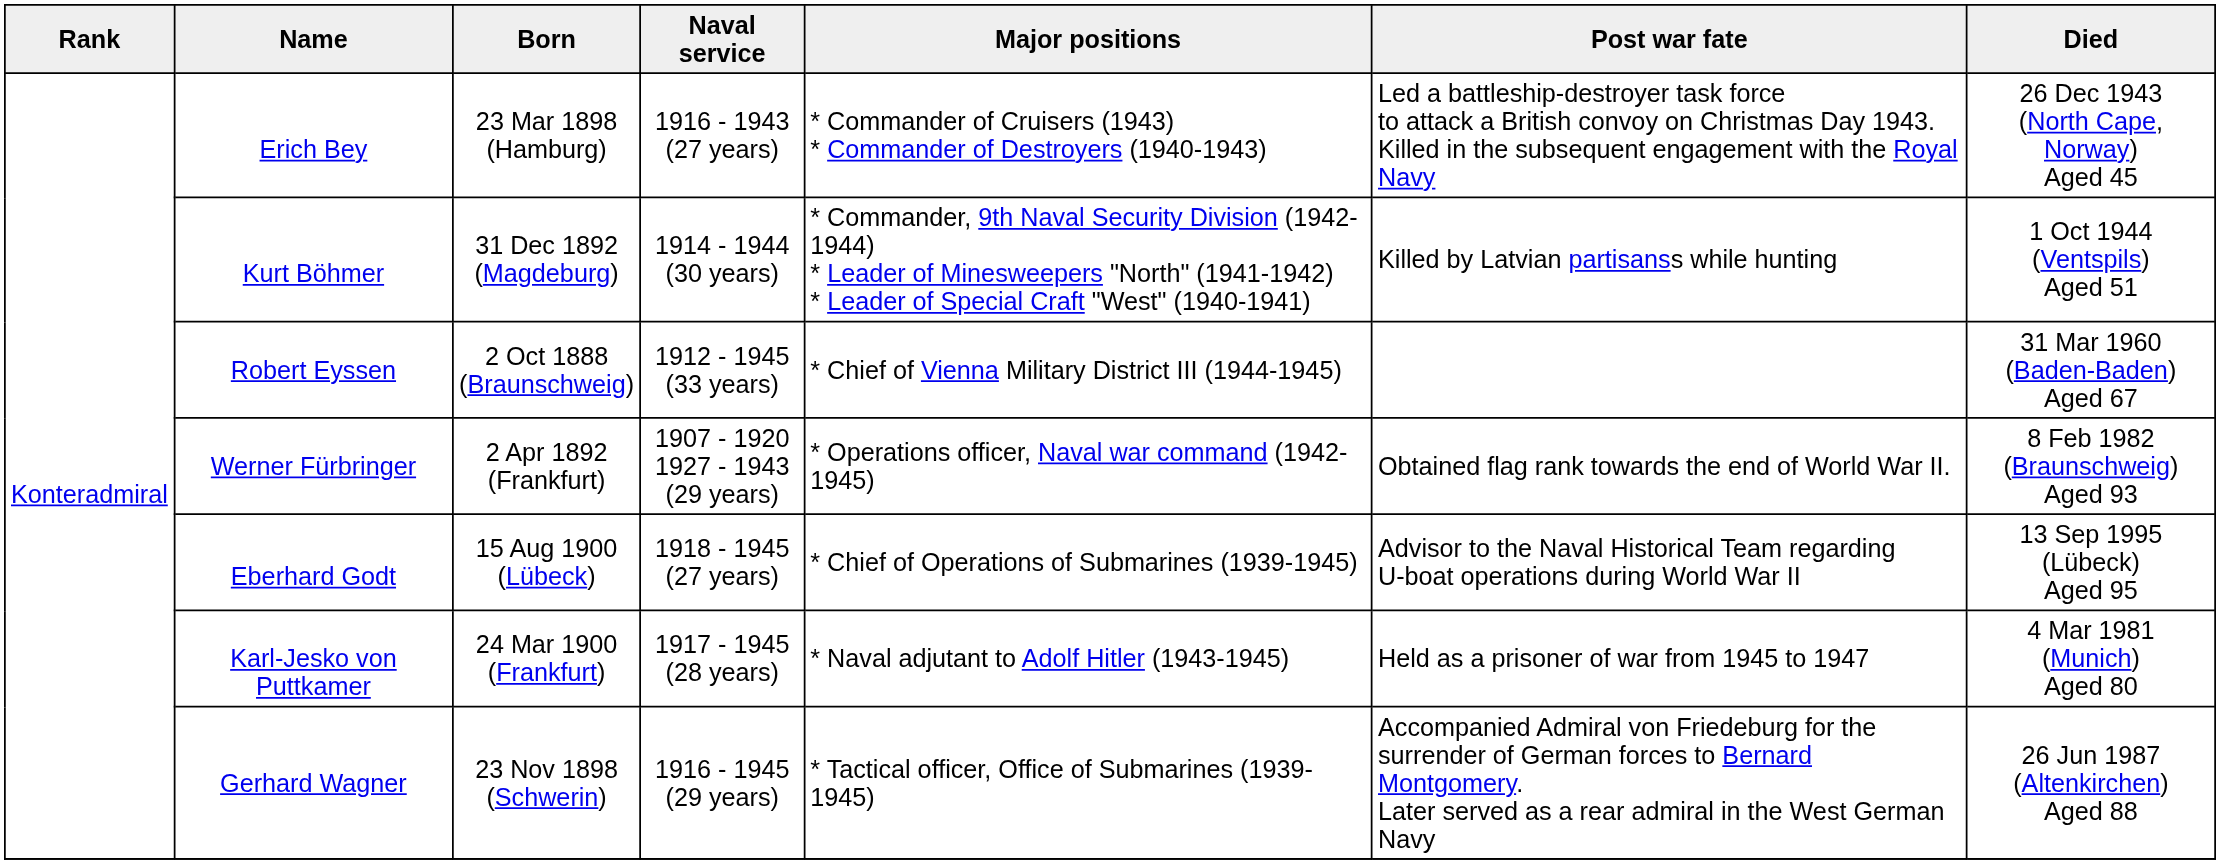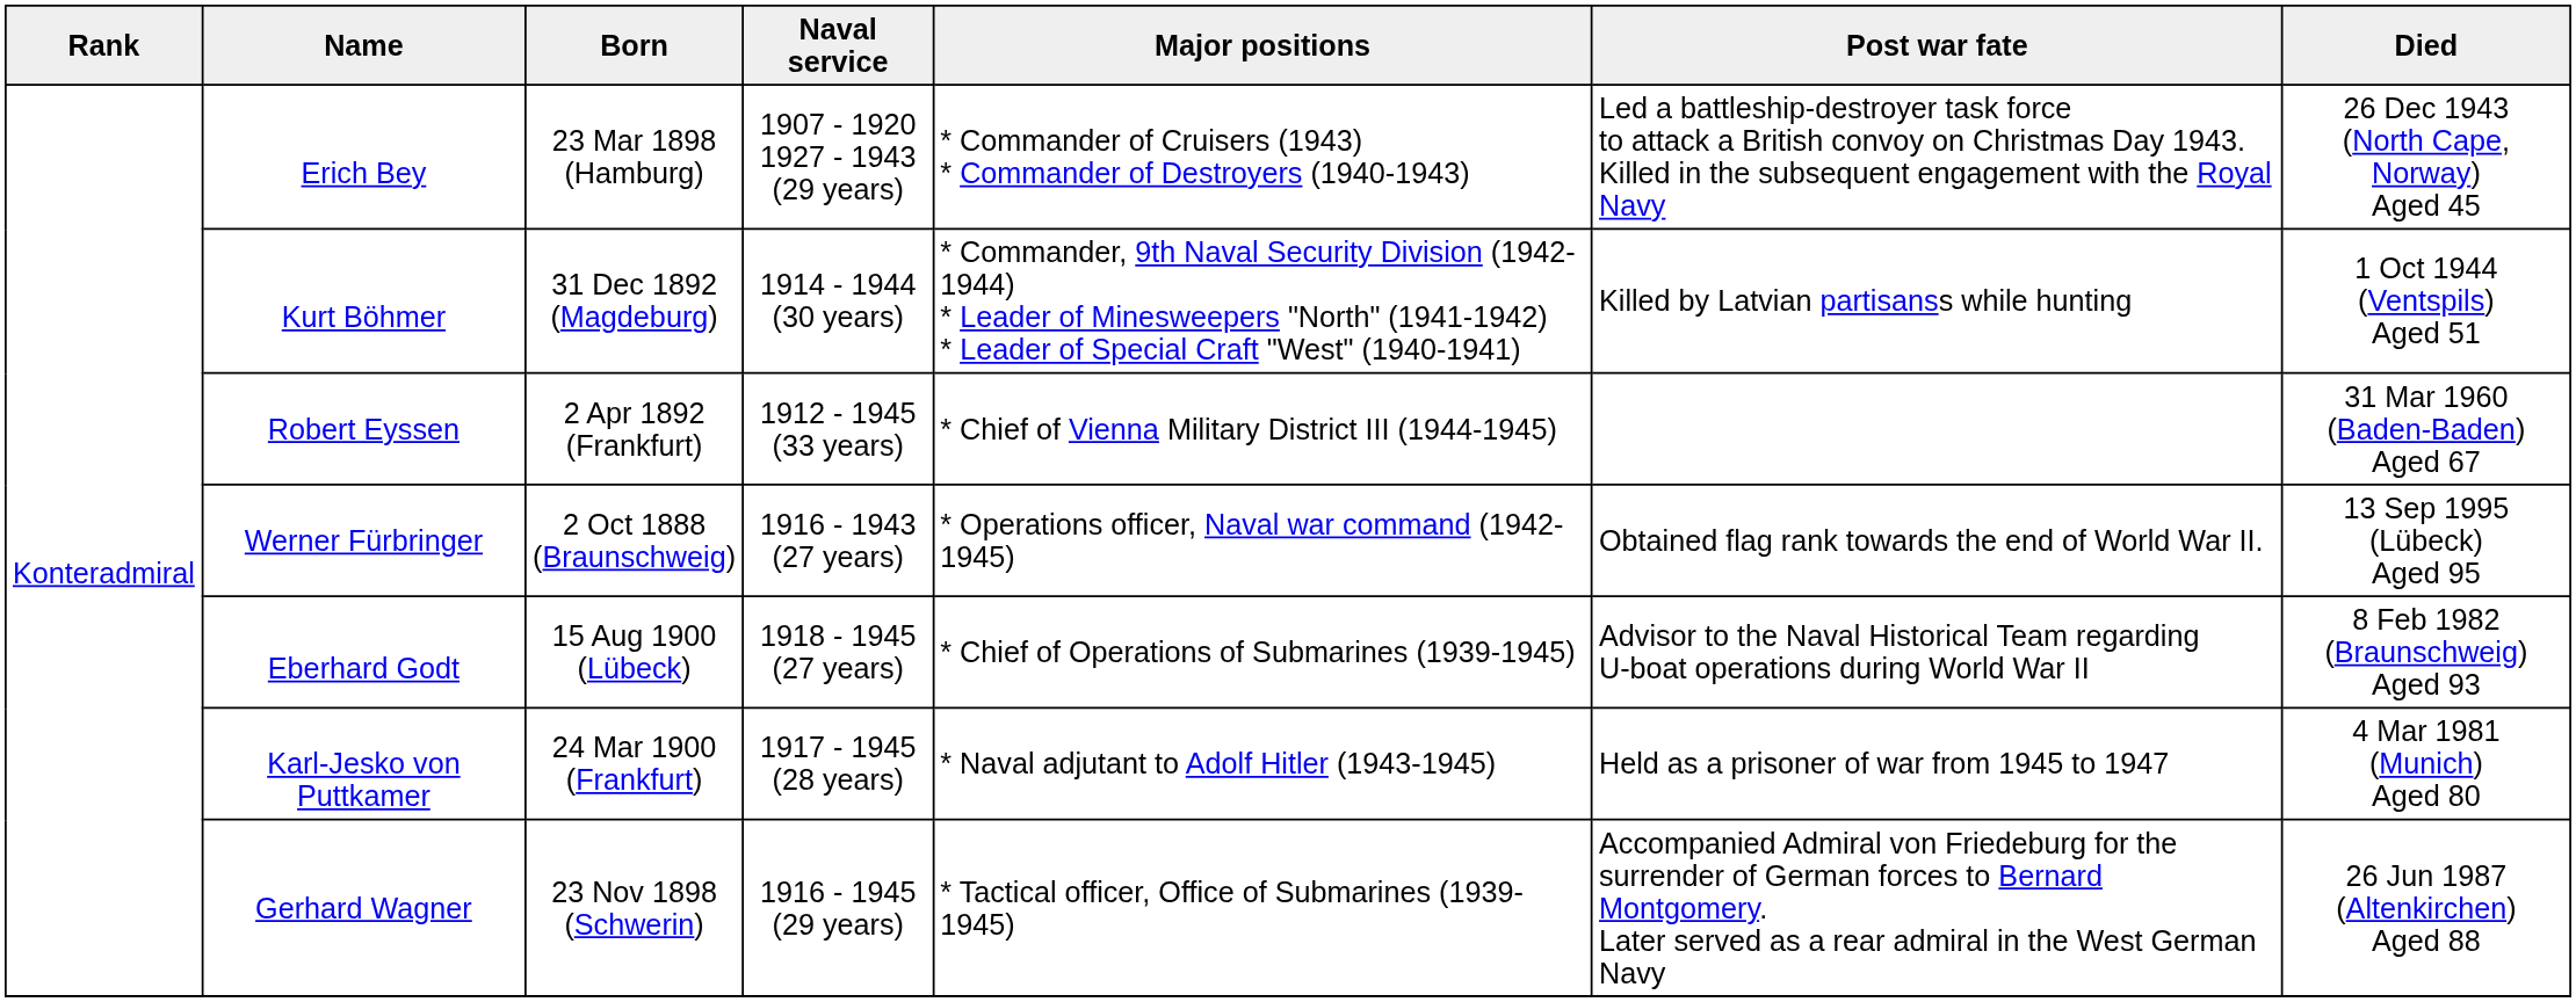 <table align="center" border="1" cellpadding="3" cellspacing="0" style="font-size: 90%; border: black solid 1px; border-collapse: collapse; text-align: middle;">
 <tr>
 <th bgcolor="#efefef">Rank</th>
 <th bgcolor="#efefef">Name</th>
 <th bgcolor="#efefef">Born</th>
 <th bgcolor="#efefef">Naval service</th>
 <th bgcolor="#efefef">Major positions</th>
 <th bgcolor="#efefef">Post war fate</th>
 <th bgcolor="#efefef">Died</th>
 </tr>
 <tr>
 <td align="center" rowspan=7><br><br><a href='#'>Konteradmiral</a></td>
 <td align="center"><br><a href='#'>Erich Bey</a></td>
 <td align="center">23 Mar 1898<br>(Hamburg)</td>
-<td align="center">1916 - 1943<br>(27 years)</td>
+<td align="center">1907 - 1920<br>1927 - 1943<br>(29 years)</td>
 <td>* Commander of Cruisers (1943)<br>* <a href='#'>Commander of Destroyers</a> (1940-1943)</td>
 <td>Led a battleship-destroyer task force<br>to attack a British convoy on Christmas Day 1943.<br>Killed in the subsequent engagement with the <a href='#'>Royal Navy</a></td>
 <td align="center">26 Dec 1943<br>(<a href='#'>North Cape</a>, <a href='#'>Norway</a>)<br>Aged 45</td>
 </tr>
 <tr>
 <td align="center"><br><a href='#'>Kurt Böhmer</a></td>
 <td align="center">31 Dec 1892<br>(<a href='#'>Magdeburg</a>)</td>
 <td align="center">1914 - 1944<br>(30 years)</td>
 <td>* Commander, <a href='#'>9th Naval Security Division</a> (1942-1944)<br>* <a href='#'>Leader of Minesweepers</a> "North" (1941-1942)<br>* <a href='#'>Leader of Special Craft</a> "West" (1940-1941)</td>
 <td>Killed by Latvian <a href='#'>partisans</a>s while hunting</td>
 <td align="center">1 Oct 1944<br>(<a href='#'>Ventspils</a>)<br>Aged 51</td>
 </tr>
 <tr>
 <td align="center"><a href='#'>Robert Eyssen</a></td>
-<td align="center">2 Oct 1888<br>(<a href='#'>Braunschweig</a>)</td>
+<td align="center">2 Apr 1892<br>(Frankfurt)</td>
 <td align="center">1912 - 1945<br>(33 years)</td>
 <td>* Chief of <a href='#'>Vienna</a> Military District III (1944-1945)</td>
 <td></td>
 <td align="center">31 Mar 1960<br>(<a href='#'>Baden-Baden</a>)<br>Aged 67</td>
 </tr>
 <tr>
 <td align="center"><a href='#'>Werner Fürbringer</a></td>
-<td align="center">2 Apr 1892<br>(Frankfurt)</td>
-<td align="center">1907 - 1920<br>1927 - 1943<br>(29 years)</td>
+<td align="center">2 Oct 1888<br>(<a href='#'>Braunschweig</a>)</td>
+<td align="center">1916 - 1943<br>(27 years)</td>
 <td>* Operations officer, <a href='#'>Naval war command</a> (1942-1945)</td>
 <td>Obtained flag rank towards the end of World War II.</td>
-<td align="center">8 Feb 1982<br>(<a href='#'>Braunschweig</a>)<br>Aged 93</td>
+<td align="center">13 Sep 1995<br>(Lübeck)<br>Aged 95</td>
 </tr>
 <tr>
 <td align="center"><br><a href='#'>Eberhard Godt</a></td>
 <td align="center">15 Aug 1900<br>(<a href='#'>Lübeck</a>)</td>
 <td align="center">1918 - 1945<br>(27 years)</td>
 <td>* Chief of Operations of Submarines (1939-1945)</td>
 <td>Advisor to the Naval Historical Team regarding<br>U-boat operations during World War II</td>
-<td align="center">13 Sep 1995<br>(Lübeck)<br>Aged 95</td>
+<td align="center">8 Feb 1982<br>(<a href='#'>Braunschweig</a>)<br>Aged 93</td>
 </tr>
 <tr>
 <td align="center"><br><a href='#'>Karl-Jesko von Puttkamer</a></td>
 <td align="center">24 Mar 1900<br>(<a href='#'>Frankfurt</a>)</td>
 <td align="center">1917 - 1945<br>(28 years)</td>
 <td>* Naval adjutant to <a href='#'>Adolf Hitler</a> (1943-1945)</td>
 <td>Held as a prisoner of war from 1945 to 1947</td>
 <td align="center">4 Mar 1981<br>(<a href='#'>Munich</a>)<br>Aged 80</td>
 </tr>
 <tr>
 <td align="center"><a href='#'>Gerhard Wagner</a></td>
 <td align="center">23 Nov 1898<br>(<a href='#'>Schwerin</a>)</td>
 <td align="center">1916 - 1945<br>(29 years)</td>
 <td>* Tactical officer, Office of Submarines (1939-1945)</td>
 <td>Accompanied Admiral von Friedeburg for the<br>surrender of German forces to <a href='#'>Bernard Montgomery</a>.<br>Later served as a rear admiral in the West German Navy</td>
 <td align="center">26 Jun 1987<br>(<a href='#'>Altenkirchen</a>)<br>Aged 88</td>
 </tr>
 <tr>
 </tr>
 </table>
